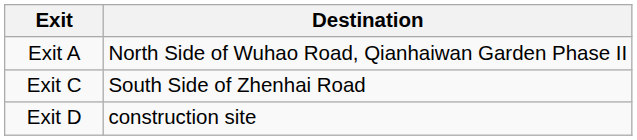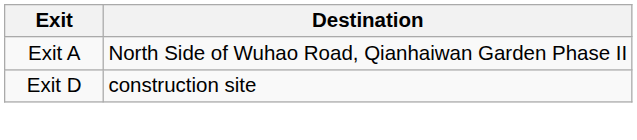 <table class="wikitable">
 <tr>
 <th style="width:70px">Exit</th>
 <th>Destination</th>
 </tr>
 <tr>
 <td align="center">Exit A</td>
 <td>North Side of Wuhao Road, Qianhaiwan Garden Phase II</td>
 </tr>
 <tr>
-<td align="center">Exit C</td>
-<td>South Side of Zhenhai Road</td>
-</tr>
-<tr>
 <td align="center">Exit D</td>
 <td>construction site</td>
 </tr>
 </table>
